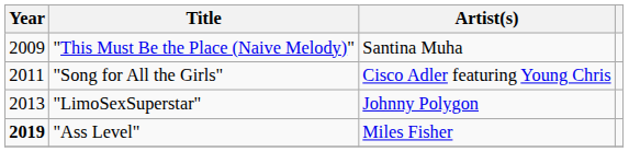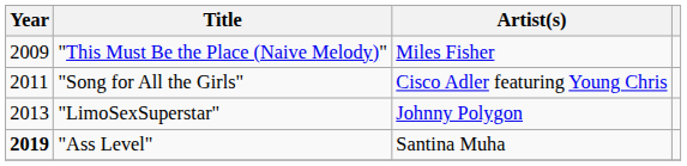 <table class="wikitable sortable">
 <tr>
 <th>Year</th>
 <th>Title</th>
 <th>Artist(s)</th>
 <th scope="col"></th>
 </tr>
 <tr>
 <td>2009</td>
 <td>"<a href='#'>This Must Be the Place (Naive Melody)</a>"</td>
-<td>Santina Muha</td>
+<td><a href='#'>Miles Fisher</a></td>
 <td style="text-align:center;"></td>
 </tr>
 <tr>
 <td>2011</td>
 <td>"Song for All the Girls"</td>
 <td><a href='#'>Cisco Adler</a> featuring <a href='#'>Young Chris</a></td>
 <td style="text-align:center;"></td>
 </tr>
 <tr>
 <td>2013</td>
 <td>"LimoSexSuperstar"</td>
 <td><a href='#'>Johnny Polygon</a></td>
 <td style="text-align:center;"></td>
 </tr>
 <tr>
 <td><strong>2019</strong></td>
 <td>"Ass Level"</td>
-<td><a href='#'>Miles Fisher</a></td>
+<td>Santina Muha</td>
 <td style="text-align:center;"></td>
 </tr>
 <tr>
 </tr>
 </table>
